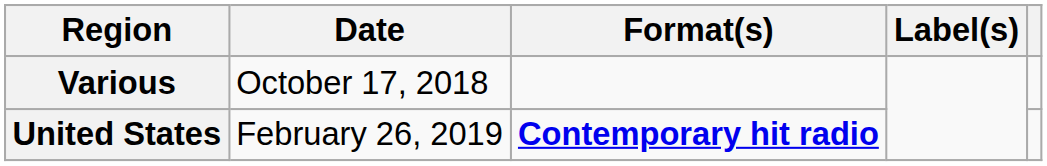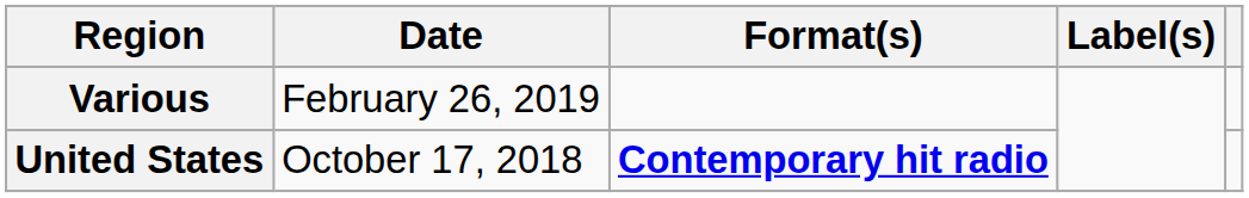 <table class="wikitable plainrowheaders">
 <tr>
 <th scope="col">Region</th>
 <th scope="col">Date</th>
 <th scope="col">Format(s)</th>
 <th scope="col">Label(s)</th>
 <th scope="col"></th>
 </tr>
 <tr>
 <th scope="row">Various</th>
-<td>October 17, 2018</td>
+<td>February 26, 2019</td>
 <td></td>
 <td rowspan="2"></td>
 <td style="text-align:center;"></td>
 </tr>
 <tr>
 <th scope="row">United States</th>
-<td>February 26, 2019</td>
+<td>October 17, 2018</td>
 <td><strong><a href='#'>Contemporary hit radio</a></strong></td>
 <td style="text-align:center;"></td>
 </tr>
 </table>
